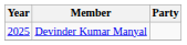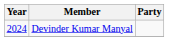 <table class="wikitable sortable">
 <tr>
 <th>Year</th>
 <th>Member</th>
 <th colspan=2>Party</th>
 </tr>
 <tr>
-<td><a href='#'>2025</a></td>
+<td><a href='#'>2024</a></td>
 <td><a href='#'>Devinder Kumar Manyal</a></td>
 <td></td>
 </tr>
 <tr>
 </tr>
 </table>
